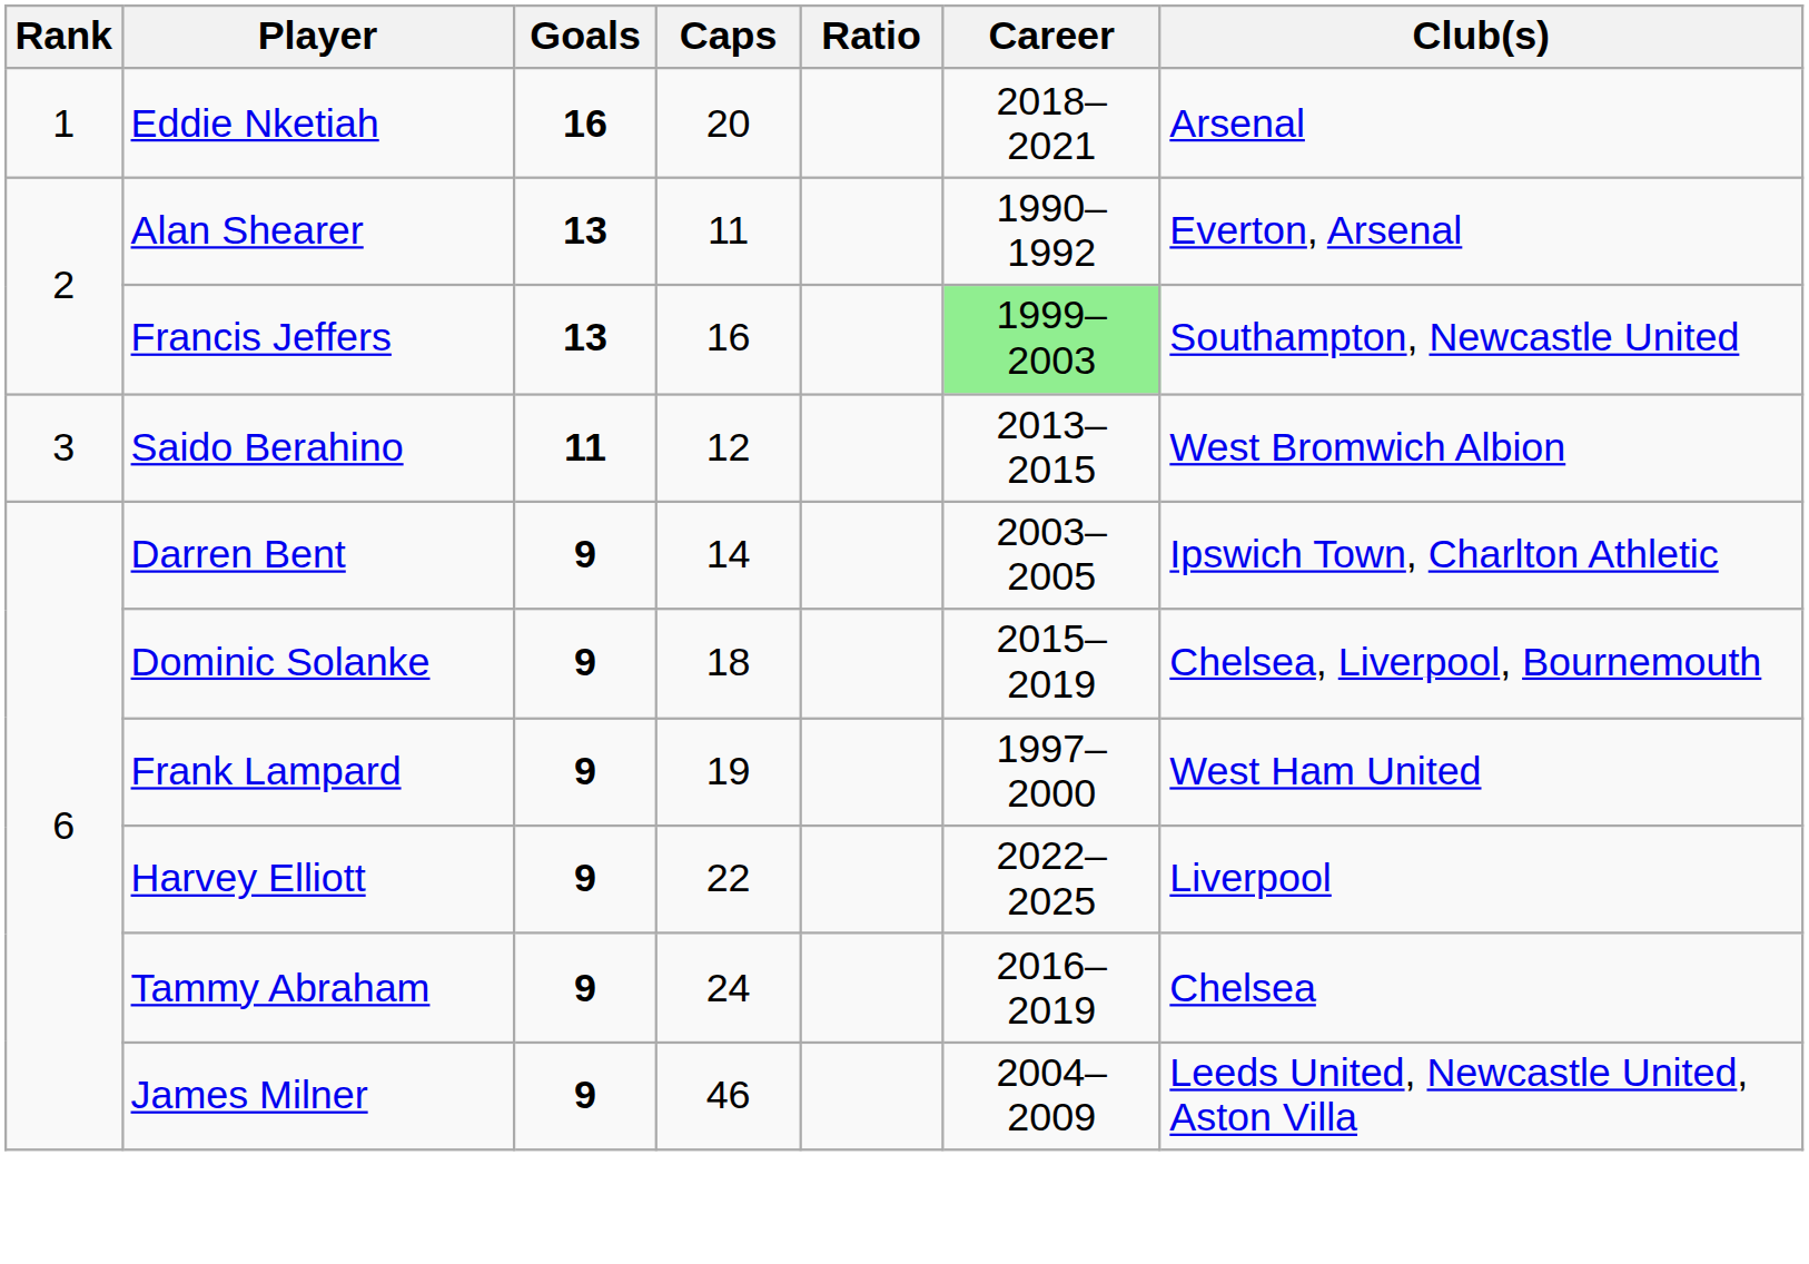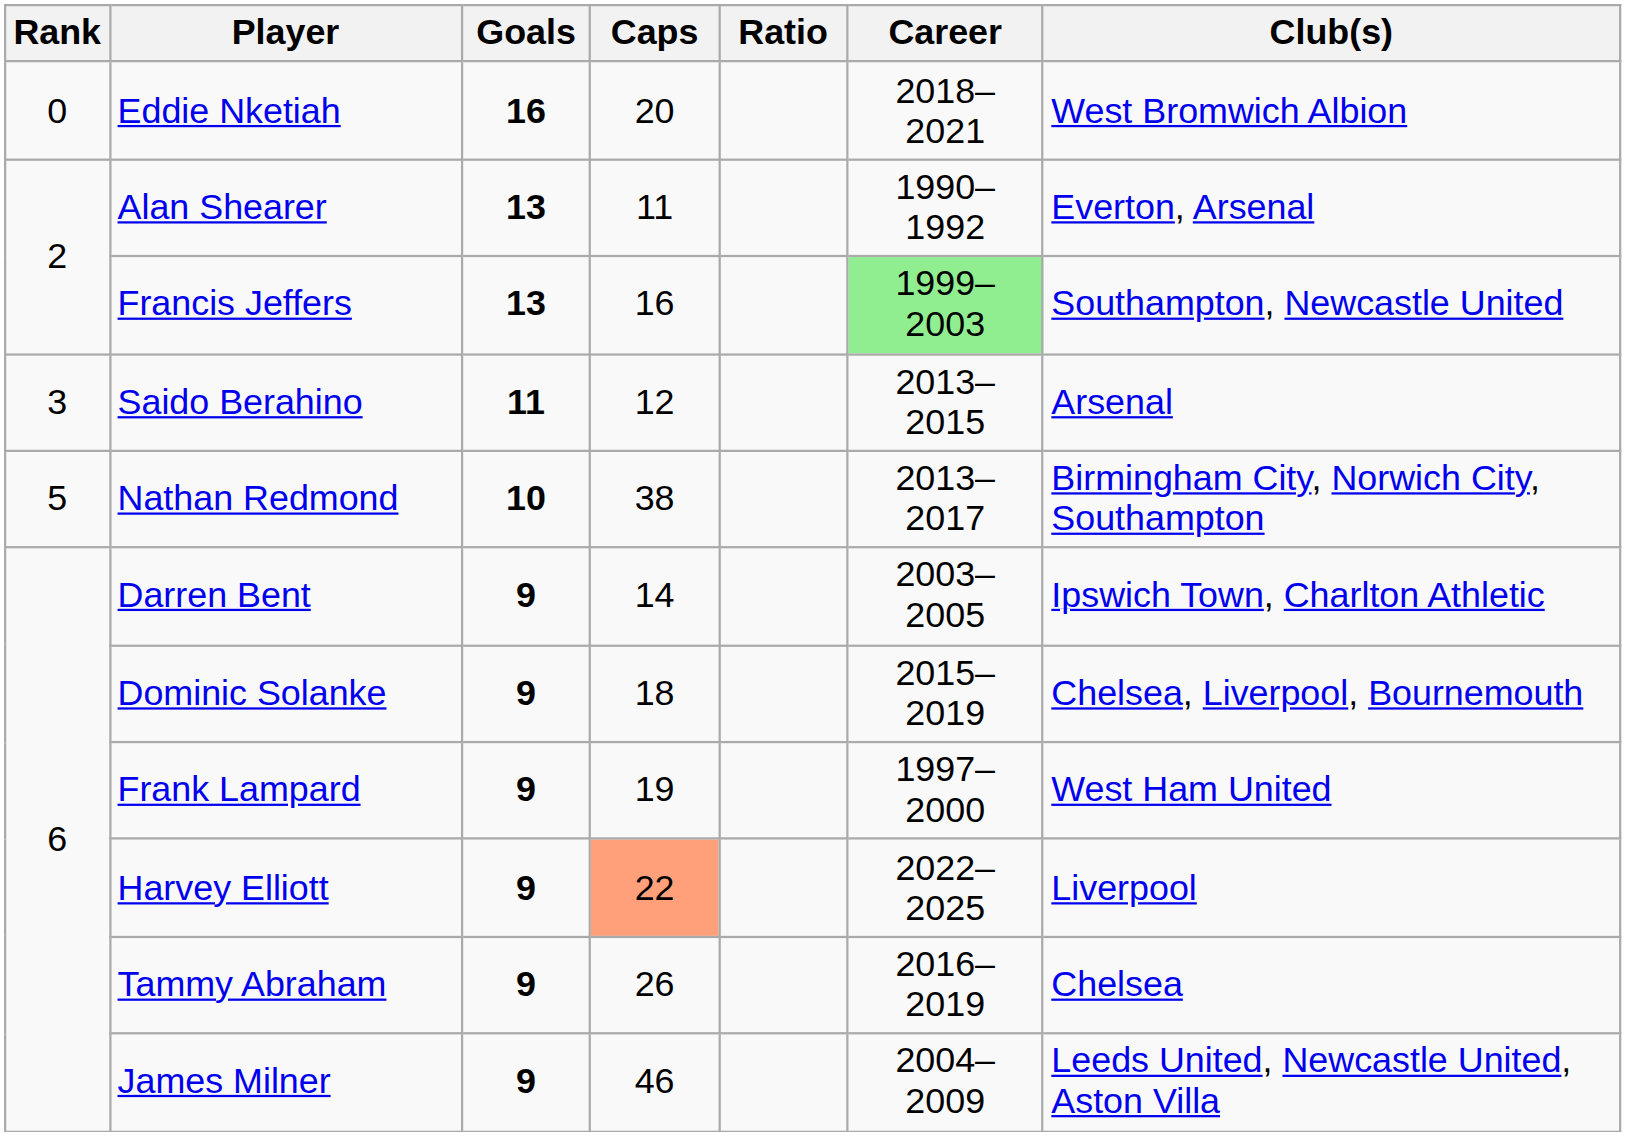 <table class="wikitable sortable" style="text-align:center;">
 <tr>
 <th width=25px>Rank</th>
 <th style="width:150px;">Player</th>
 <th width=50px>Goals</th>
 <th width=50px>Caps</th>
 <th width=50px>Ratio</th>
 <th width=80px>Career</th>
 <th style="width:250px;">Club(s)</th>
 </tr>
 <tr>
-<td>1</td>
+<td>0</td>
 <td style="text-align:left;"><a href='#'>Eddie Nketiah</a></td>
 <td><strong>16</strong></td>
 <td>20</td>
 <td></td>
 <td>2018–2021</td>
-<td align="left"><a href='#'>Arsenal</a></td>
+<td align="left"><a href='#'>West Bromwich Albion</a></td>
 </tr>
 <tr>
 <td rowspan="2">2</td>
 <td style="text-align:left;"><a href='#'>Alan Shearer</a></td>
 <td><strong>13</strong></td>
 <td>11</td>
 <td></td>
 <td>1990–1992</td>
 <td align="left"><a href='#'>Everton</a>, <a href='#'>Arsenal</a></td>
 </tr>
 <tr>
 <td style="text-align:left;"><a href='#'>Francis Jeffers</a></td>
 <td><strong>13</strong></td>
 <td>16</td>
 <td></td>
 <td style="background: lightgreen;">1999–2003</td>
 <td align="left"><a href='#'>Southampton</a>, <a href='#'>Newcastle United</a></td>
 </tr>
 <tr>
 <td>3</td>
 <td style="text-align:left;"><a href='#'>Saido Berahino</a></td>
 <td><strong>11</strong></td>
 <td>12</td>
 <td></td>
 <td>2013–2015</td>
-<td align="left"><a href='#'>West Bromwich Albion</a></td>
+<td align="left"><a href='#'>Arsenal</a></td>
+</tr>
+<tr>
+<td>5</td>
+<td style="text-align:left;"><a href='#'>Nathan Redmond</a></td>
+<td><strong>10</strong></td>
+<td>38</td>
+<td></td>
+<td>2013–2017</td>
+<td align="left"><a href='#'>Birmingham City</a>, <a href='#'>Norwich City</a>, <a href='#'>Southampton</a></td>
 </tr>
 <tr>
 <td rowspan="6">6</td>
 <td style="text-align:left;"><a href='#'>Darren Bent</a></td>
 <td><strong>9</strong></td>
 <td>14</td>
 <td></td>
 <td>2003–2005</td>
 <td align="left"><a href='#'>Ipswich Town</a>, <a href='#'>Charlton Athletic</a></td>
 </tr>
 <tr>
 <td style="text-align:left;"><a href='#'>Dominic Solanke</a></td>
 <td><strong>9</strong></td>
 <td>18</td>
 <td></td>
 <td>2015–2019</td>
 <td align="left"><a href='#'>Chelsea</a>, <a href='#'>Liverpool</a>, <a href='#'>Bournemouth</a></td>
 </tr>
 <tr>
 <td style="text-align:left;"><a href='#'>Frank Lampard</a></td>
 <td><strong>9</strong></td>
 <td>19</td>
 <td></td>
 <td>1997–2000</td>
 <td align="left"><a href='#'>West Ham United</a></td>
 </tr>
 <tr>
 <td style="text-align:left;"><a href='#'>Harvey Elliott</a></td>
 <td><strong>9</strong></td>
-<td>22</td>
+<td style="background: lightsalmon;">22</td>
 <td></td>
 <td>2022–2025</td>
 <td align="left"><a href='#'>Liverpool</a></td>
 </tr>
 <tr>
 <td style="text-align:left;"><a href='#'>Tammy Abraham</a></td>
 <td><strong>9</strong></td>
-<td>24</td>
+<td>26</td>
 <td></td>
 <td>2016–2019</td>
 <td align="left"><a href='#'>Chelsea</a></td>
 </tr>
 <tr>
 <td style="text-align:left;"><a href='#'>James Milner</a></td>
 <td><strong>9</strong></td>
 <td>46</td>
 <td></td>
 <td>2004–2009</td>
 <td align="left"><a href='#'>Leeds United</a>, <a href='#'>Newcastle United</a>, <a href='#'>Aston Villa</a></td>
 </tr>
 </table>
